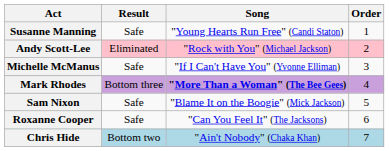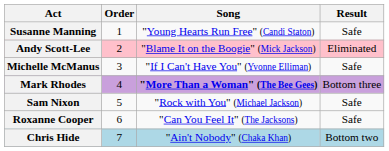 <table class="wikitable plainrowheaders" style="text-align:center;">
 <tr>
 <th scope="col">Act</th>
+<th scope="col">Order</th>
+<th scope="col">Song</th>
 <th scope="col">Result</th>
-<th scope="col">Song</th>
-<th scope="col">Order</th>
 </tr>
 <tr>
 <th scope="row">Susanne Manning</th>
+<td>1</td>
+<td>"<a href='#'>Young Hearts Run Free</a>" <small>(<a href='#'>Candi Staton</a>)</small></td>
 <td>Safe</td>
-<td>"<a href='#'>Young Hearts Run Free</a>" <small>(<a href='#'>Candi Staton</a>)</small></td>
-<td>1</td>
 </tr>
 <tr style="background:pink;">
 <th scope="row">Andy Scott-Lee</th>
+<td>2</td>
+<td>"<a href='#'>Blame It on the Boogie</a>" <small>(<a href='#'>Mick Jackson</a>)</small></td>
 <td>Eliminated</td>
-<td>"<a href='#'>Rock with You</a>" <small>(<a href='#'>Michael Jackson</a>)</small></td>
-<td>2</td>
 </tr>
 <tr>
 <th scope="row">Michelle McManus</th>
+<td>3</td>
+<td>"<a href='#'>If I Can't Have You</a>" <small>(<a href='#'>Yvonne  Elliman</a>)</small></td>
 <td>Safe</td>
-<td>"<a href='#'>If I Can't Have You</a>" <small>(<a href='#'>Yvonne  Elliman</a>)</small></td>
-<td>3</td>
 </tr>
 <tr style="background:#C9A0DC;">
 <th scope="row">Mark Rhodes</th>
+<td>4</td>
+<td><strong>"<a href='#'>More Than a Woman</a>" <small>(<a href='#'>The Bee Gees</a>)</small></strong></td>
 <td>Bottom three</td>
-<td><strong>"<a href='#'>More Than a Woman</a>" <small>(<a href='#'>The Bee Gees</a>)</small></strong></td>
-<td>4</td>
 </tr>
 <tr>
 <th scope="row">Sam Nixon</th>
+<td>5</td>
+<td>"<a href='#'>Rock with You</a>" <small>(<a href='#'>Michael Jackson</a>)</small></td>
 <td>Safe</td>
-<td>"<a href='#'>Blame It on the Boogie</a>" <small>(<a href='#'>Mick Jackson</a>)</small></td>
-<td>5</td>
 </tr>
 <tr>
 <th scope="row">Roxanne Cooper</th>
+<td>6</td>
+<td>"<a href='#'>Can You Feel It</a>" <small>(<a href='#'>The Jacksons</a>)</small></td>
 <td>Safe</td>
-<td>"<a href='#'>Can You Feel It</a>" <small>(<a href='#'>The Jacksons</a>)</small></td>
-<td>6</td>
 </tr>
 <tr style="background:lightblue;">
 <th scope="row">Chris Hide</th>
+<td>7</td>
+<td>"<a href='#'>Ain't Nobody</a>" <small>(<a href='#'>Chaka Khan</a>)</small></td>
 <td>Bottom two</td>
-<td>"<a href='#'>Ain't Nobody</a>" <small>(<a href='#'>Chaka Khan</a>)</small></td>
-<td>7</td>
 </tr>
 </table>
